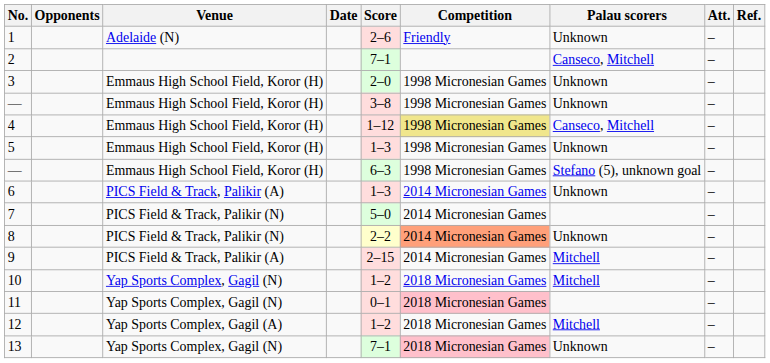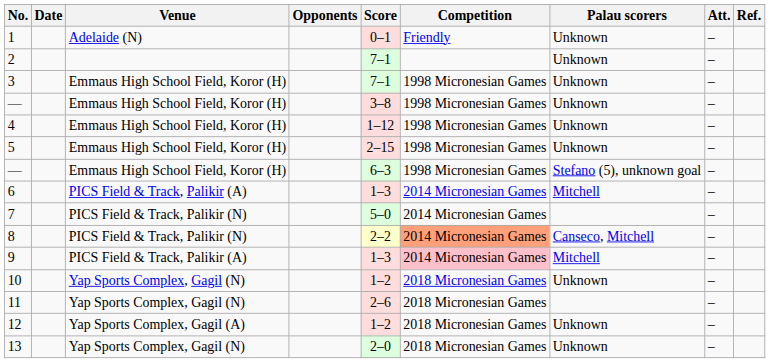 <table class="wikitable sortable">
 <tr>
 <th>No.</th>
+<th>Date</th>
+<th>Venue</th>
 <th>Opponents</th>
-<th>Venue</th>
-<th>Date</th>
 <th>Score</th>
 <th>Competition</th>
 <th class=unsortable>Palau scorers</th>
 <th>Att.</th>
 <th>Ref.</th>
 </tr>
 <tr>
 <td>1</td>
 <td></td>
 <td><a href='#'>Adelaide</a> (N)</td>
 <td></td>
-<td align=center bgcolor=#ffdddd>2–6</td>
+<td align=center bgcolor=#ffdddd>0–1</td>
 <td><a href='#'>Friendly</a></td>
 <td>Unknown</td>
 <td>–</td>
 <td></td>
 </tr>
 <tr>
 <td>2</td>
 <td></td>
 <td></td>
 <td></td>
 <td align=center bgcolor=#ddffdd>7–1</td>
 <td></td>
-<td><a href='#'>Canseco</a>, <a href='#'>Mitchell</a></td>
+<td>Unknown</td>
 <td>–</td>
 <td></td>
 </tr>
 <tr>
 <td>3</td>
 <td></td>
 <td>Emmaus High School Field, Koror (H)</td>
 <td></td>
-<td align=center bgcolor=#ddffdd>2–0</td>
+<td align=center bgcolor=#ddffdd>7–1</td>
 <td>1998 Micronesian Games</td>
 <td>Unknown</td>
 <td>–</td>
 <td></td>
 </tr>
 <tr>
 <td>—</td>
 <td></td>
 <td>Emmaus High School Field, Koror (H)</td>
 <td></td>
 <td align=center bgcolor=#ffdddd>3–8</td>
 <td>1998 Micronesian Games</td>
 <td>Unknown</td>
 <td>–</td>
 <td></td>
 </tr>
 <tr>
 <td>4</td>
 <td></td>
 <td>Emmaus High School Field, Koror (H)</td>
 <td></td>
 <td align=center bgcolor=#ffdddd>1–12</td>
-<td style="background: khaki;">1998 Micronesian Games</td>
-<td><a href='#'>Canseco</a>, <a href='#'>Mitchell</a></td>
+<td>1998 Micronesian Games</td>
+<td>Unknown</td>
 <td>–</td>
 <td></td>
 </tr>
 <tr>
 <td>5</td>
 <td></td>
 <td>Emmaus High School Field, Koror (H)</td>
 <td></td>
-<td align=center bgcolor=#ffdddd>1–3</td>
+<td align=center bgcolor=#ffdddd>2–15</td>
 <td>1998 Micronesian Games</td>
 <td>Unknown</td>
 <td>–</td>
 <td></td>
 </tr>
 <tr>
 <td>—</td>
 <td></td>
 <td>Emmaus High School Field, Koror (H)</td>
 <td></td>
 <td align=center bgcolor=#ddffdd>6–3</td>
 <td>1998 Micronesian Games</td>
 <td><a href='#'>Stefano</a> (5), unknown goal</td>
 <td>–</td>
 <td></td>
 </tr>
 <tr>
 <td>6</td>
 <td></td>
 <td><a href='#'>PICS Field & Track</a>, <a href='#'>Palikir</a> (A)</td>
 <td></td>
 <td align=center bgcolor=#ffdddd>1–3</td>
 <td><a href='#'>2014 Micronesian Games</a></td>
-<td>Unknown</td>
+<td><a href='#'>Mitchell</a></td>
 <td>–</td>
 <td></td>
 </tr>
 <tr>
 <td>7</td>
 <td></td>
 <td>PICS Field & Track, Palikir (N)</td>
 <td></td>
 <td align=center bgcolor=#ddffdd>5–0</td>
 <td>2014 Micronesian Games</td>
 <td></td>
 <td>–</td>
 <td></td>
 </tr>
 <tr>
 <td>8</td>
 <td></td>
 <td>PICS Field & Track, Palikir (N)</td>
 <td></td>
 <td align=center bgcolor=#ffffcc>2–2</td>
 <td style="background: lightsalmon;">2014 Micronesian Games</td>
-<td>Unknown</td>
+<td><a href='#'>Canseco</a>, <a href='#'>Mitchell</a></td>
 <td>–</td>
 <td></td>
 </tr>
 <tr>
 <td>9</td>
 <td></td>
 <td>PICS Field & Track, Palikir (A)</td>
 <td></td>
-<td align=center bgcolor=#ffdddd>2–15</td>
-<td>2014 Micronesian Games</td>
+<td align=center bgcolor=#ffdddd>1–3</td>
+<td style="background: pink;">2014 Micronesian Games</td>
 <td><a href='#'>Mitchell</a></td>
 <td>–</td>
 <td></td>
 </tr>
 <tr>
 <td>10</td>
 <td></td>
 <td><a href='#'>Yap Sports Complex</a>, <a href='#'>Gagil</a> (N)</td>
 <td></td>
 <td align=center bgcolor=#ffdddd>1–2</td>
 <td><a href='#'>2018 Micronesian Games</a></td>
-<td><a href='#'>Mitchell</a></td>
+<td>Unknown</td>
 <td>–</td>
 <td></td>
 </tr>
 <tr>
 <td>11</td>
 <td></td>
 <td>Yap Sports Complex, Gagil (N)</td>
 <td></td>
-<td align=center bgcolor=#ffdddd>0–1</td>
-<td style="background: pink;">2018 Micronesian Games</td>
+<td align=center bgcolor=#ffdddd>2–6</td>
+<td>2018 Micronesian Games</td>
 <td></td>
 <td>–</td>
 <td></td>
 </tr>
 <tr>
 <td>12</td>
 <td></td>
 <td>Yap Sports Complex, Gagil (A)</td>
 <td></td>
 <td align=center bgcolor=#ffdddd>1–2</td>
 <td>2018 Micronesian Games</td>
-<td><a href='#'>Mitchell</a></td>
+<td>Unknown</td>
 <td>–</td>
 <td></td>
 </tr>
 <tr>
 <td>13</td>
 <td></td>
 <td>Yap Sports Complex, Gagil (N)</td>
 <td></td>
-<td align=center bgcolor=#ddffdd>7–1</td>
-<td style="background: pink;">2018 Micronesian Games</td>
+<td align=center bgcolor=#ddffdd>2–0</td>
+<td>2018 Micronesian Games</td>
 <td>Unknown</td>
 <td>–</td>
 <td></td>
 </tr>
 </table>
